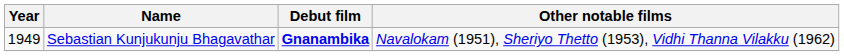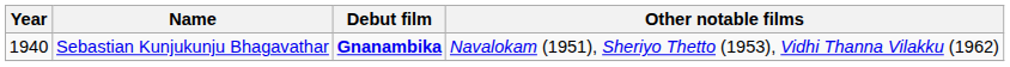 <table class="wikitable sortable" style="font-size:95%;">
 <tr>
 <th>Year</th>
 <th>Name</th>
 <th>Debut film</th>
 <th class=unsortable>Other notable films</th>
 </tr>
 <tr>
-<td>1949</td>
+<td>1940</td>
 <td><a href='#'>Sebastian Kunjukunju Bhagavathar</a></td>
 <td><strong><a href='#'>Gnanambika</a></strong></td>
 <td><em><a href='#'>Navalokam</a></em> (1951), <em><a href='#'>Sheriyo Thetto</a></em> (1953), <em><a href='#'>Vidhi Thanna Vilakku</a></em> (1962)</td>
 </tr>
 <tr>
 </tr>
 </table>
